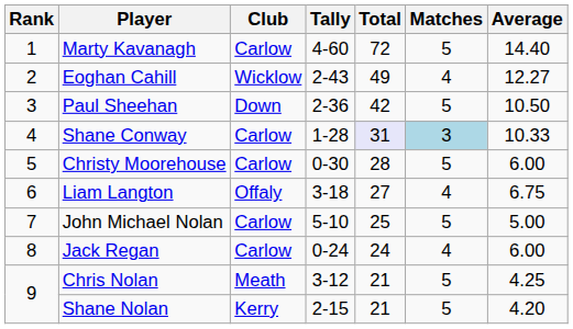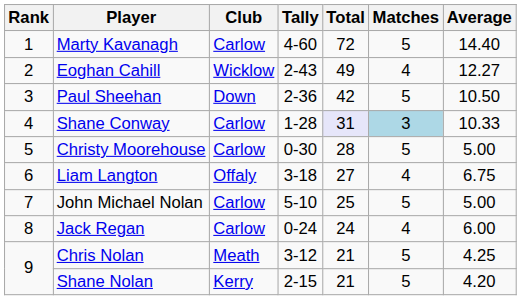 <table class="wikitable sortable">
 <tr>
 <th>Rank</th>
 <th>Player</th>
 <th>Club</th>
 <th>Tally</th>
 <th>Total</th>
 <th>Matches</th>
 <th>Average</th>
 </tr>
 <tr>
 <td rowspan="1" style="text-align:center;">1</td>
 <td><a href='#'>Marty Kavanagh</a></td>
 <td><a href='#'>Carlow</a></td>
 <td align=center>4-60</td>
 <td align=center>72</td>
 <td align=center>5</td>
 <td align=center>14.40</td>
 </tr>
 <tr>
 <td rowspan="1" style="text-align:center;">2</td>
 <td><a href='#'>Eoghan Cahill</a></td>
 <td><a href='#'>Wicklow</a></td>
 <td align=center>2-43</td>
 <td align=center>49</td>
 <td align=center>4</td>
 <td align=center>12.27</td>
 </tr>
 <tr>
 <td rowspan="1" style="text-align:center;">3</td>
 <td><a href='#'>Paul Sheehan</a></td>
 <td><a href='#'>Down</a></td>
 <td align=center>2-36</td>
 <td align=center>42</td>
 <td align=center>5</td>
 <td align=center>10.50</td>
 </tr>
 <tr>
 <td rowspan="1" style="text-align:center;">4</td>
 <td><a href='#'>Shane Conway</a></td>
 <td><a href='#'>Carlow</a></td>
 <td align=center>1-28</td>
 <td align=center style="background: lavender;">31</td>
 <td align=center style="background: lightblue;">3</td>
 <td align=center>10.33</td>
 </tr>
 <tr>
 <td rowspan="1" style="text-align:center;">5</td>
 <td><a href='#'>Christy Moorehouse</a></td>
 <td><a href='#'>Carlow</a></td>
 <td align=center>0-30</td>
 <td align=center>28</td>
 <td align=center>5</td>
-<td align=center>6.00</td>
+<td align=center>5.00</td>
 </tr>
 <tr>
 <td rowspan="1" style="text-align:center;">6</td>
 <td><a href='#'>Liam Langton</a></td>
 <td><a href='#'>Offaly</a></td>
 <td align=center>3-18</td>
 <td align=center>27</td>
 <td align=center>4</td>
 <td align=center>6.75</td>
 </tr>
 <tr>
 <td rowspan="1" style="text-align:center;">7</td>
 <td>John Michael Nolan</td>
 <td><a href='#'>Carlow</a></td>
 <td align=center>5-10</td>
 <td align=center>25</td>
 <td align=center>5</td>
 <td align=center>5.00</td>
 </tr>
 <tr>
 <td rowspan="1" style="text-align:center;">8</td>
 <td><a href='#'>Jack Regan</a></td>
 <td><a href='#'>Carlow</a></td>
 <td align=center>0-24</td>
 <td align=center>24</td>
 <td align=center>4</td>
 <td align=center>6.00</td>
 </tr>
 <tr>
 <td rowspan="2" style="text-align:center;">9</td>
 <td><a href='#'>Chris Nolan</a></td>
 <td><a href='#'>Meath</a></td>
 <td align=center>3-12</td>
 <td align=center>21</td>
 <td align=center>5</td>
 <td align=center>4.25</td>
 </tr>
 <tr>
 <td><a href='#'>Shane Nolan</a></td>
 <td><a href='#'>Kerry</a></td>
 <td align=center>2-15</td>
 <td align=center>21</td>
 <td align=center>5</td>
 <td align=center>4.20</td>
 </tr>
 </table>
